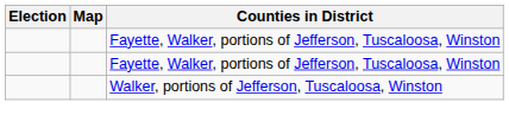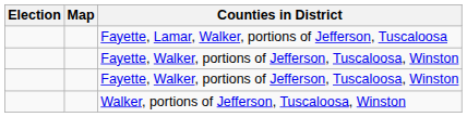 <table class="wikitable">
 <tr>
 <th>Election</th>
 <th>Map</th>
 <th>Counties in District</th>
+</tr>
+<tr>
+<td></td>
+<td></td>
+<td><a href='#'>Fayette</a>, <a href='#'>Lamar</a>, <a href='#'>Walker</a>, portions of <a href='#'>Jefferson</a>, <a href='#'>Tuscaloosa</a></td>
 </tr>
 <tr>
 <td></td>
 <td></td>
 <td><a href='#'>Fayette</a>, <a href='#'>Walker</a>, portions of <a href='#'>Jefferson</a>, <a href='#'>Tuscaloosa</a>, <a href='#'>Winston</a></td>
 </tr>
 <tr>
 <td></td>
 <td></td>
 <td><a href='#'>Fayette</a>, <a href='#'>Walker</a>, portions of <a href='#'>Jefferson</a>, <a href='#'>Tuscaloosa</a>, <a href='#'>Winston</a></td>
 </tr>
 <tr>
 <td></td>
 <td></td>
 <td><a href='#'>Walker</a>, portions of <a href='#'>Jefferson</a>, <a href='#'>Tuscaloosa</a>, <a href='#'>Winston</a></td>
 </tr>
 </table>
